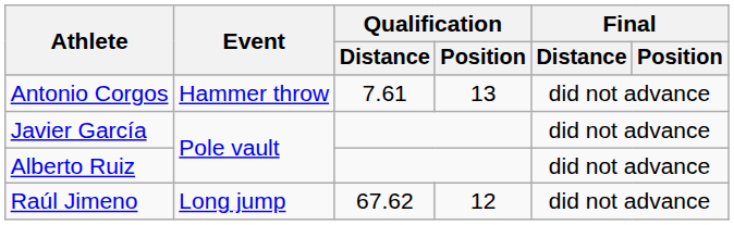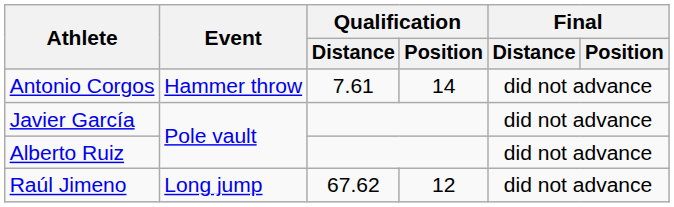 <table class=wikitable style="font-size:90%">
 <tr>
 <th rowspan="2">Athlete</th>
 <th rowspan="2">Event</th>
 <th colspan="2">Qualification</th>
 <th colspan="2">Final</th>
 </tr>
 <tr style="font-size:95%">
 <th>Distance</th>
 <th>Position</th>
 <th>Distance</th>
 <th>Position</th>
 </tr>
 <tr align=center>
 <td align=left><a href='#'>Antonio Corgos</a></td>
 <td align=left><a href='#'>Hammer throw</a></td>
 <td>7.61</td>
-<td>13</td>
+<td>14</td>
 <td colspan=2>did not advance</td>
 </tr>
 <tr align=center>
 <td align=left><a href='#'>Javier García</a></td>
 <td align=left rowspan=2><a href='#'>Pole vault</a></td>
 <td colspan=2></td>
 <td colspan=2>did not advance</td>
 </tr>
 <tr align=center>
 <td align=left><a href='#'>Alberto Ruiz</a></td>
 <td colspan=2></td>
 <td colspan=2>did not advance</td>
 </tr>
 <tr align=center>
 <td align=left><a href='#'>Raúl Jimeno</a></td>
 <td align=left><a href='#'>Long jump</a></td>
 <td>67.62</td>
 <td>12</td>
 <td colspan=2>did not advance</td>
 </tr>
 </table>
